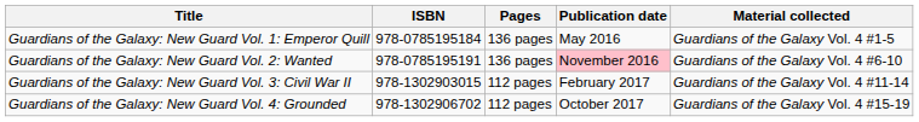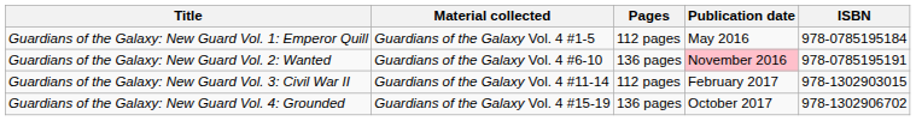 <table class="wikitable">
 <tr>
 <th>Title</th>
-<th>ISBN</th>
+<th>Material collected</th>
 <th>Pages</th>
 <th>Publication date</th>
-<th>Material collected</th>
+<th>ISBN</th>
 </tr>
 <tr>
 <td><em>Guardians of the Galaxy: New Guard Vol. 1: Emperor Quill</em></td>
+<td><em>Guardians of the Galaxy</em> Vol. 4 #1-5</td>
+<td>112 pages</td>
+<td>May 2016</td>
 <td>978-0785195184</td>
-<td>136 pages</td>
-<td>May 2016</td>
-<td><em>Guardians of the Galaxy</em> Vol. 4 #1-5</td>
 </tr>
 <tr>
 <td><em>Guardians of the Galaxy: New Guard Vol. 2: Wanted</em></td>
-<td>978-0785195191</td>
+<td><em>Guardians of the Galaxy</em> Vol. 4 #6-10</td>
 <td>136 pages</td>
 <td style="background: pink;">November 2016</td>
-<td><em>Guardians of the Galaxy</em> Vol. 4 #6-10</td>
+<td>978-0785195191</td>
 </tr>
 <tr>
 <td><em>Guardians of the Galaxy: New Guard Vol. 3: Civil War II</em></td>
-<td>978-1302903015</td>
+<td><em>Guardians of the Galaxy</em> Vol. 4 #11-14</td>
 <td>112 pages</td>
 <td>February 2017</td>
-<td><em>Guardians of the Galaxy</em> Vol. 4 #11-14</td>
+<td>978-1302903015</td>
 </tr>
 <tr>
 <td><em>Guardians of the Galaxy: New Guard Vol. 4: Grounded</em></td>
+<td><em>Guardians of the Galaxy</em> Vol. 4 #15-19</td>
+<td>136 pages</td>
+<td>October 2017</td>
 <td>978-1302906702</td>
-<td>112 pages</td>
-<td>October 2017</td>
-<td><em>Guardians of the Galaxy</em> Vol. 4 #15-19</td>
 </tr>
 </table>
